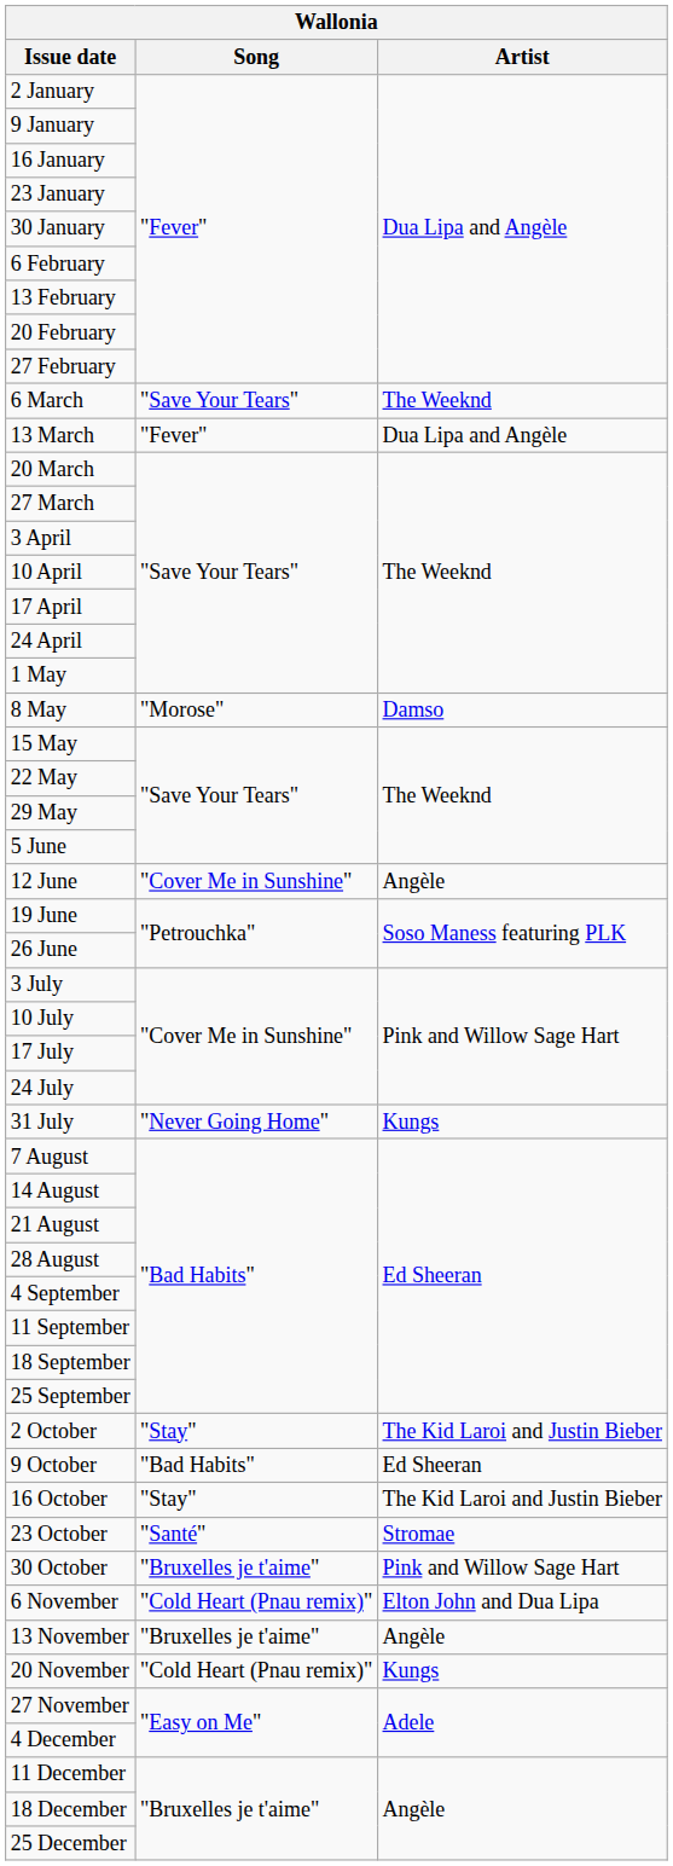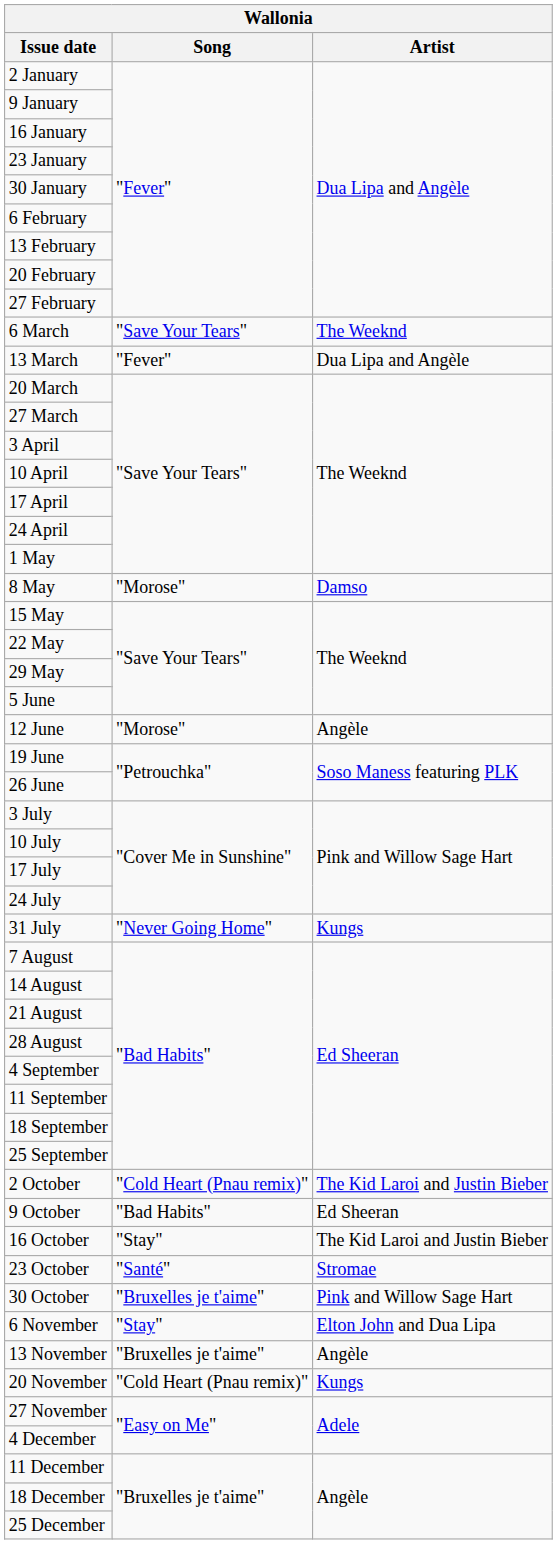 <table class="wikitable">
 <tr>
 <th colspan="4">Wallonia</th>
 </tr>
 <tr>
 <th>Issue date</th>
 <th>Song</th>
 <th>Artist</th>
 </tr>
 <tr>
 <td>2 January</td>
 <td rowspan="9">"<a href='#'>Fever</a>"</td>
 <td rowspan="9"><a href='#'>Dua Lipa</a> and <a href='#'>Angèle</a></td>
 </tr>
 <tr>
 <td>9 January</td>
 </tr>
 <tr>
 <td>16 January</td>
 </tr>
 <tr>
 <td>23 January</td>
 </tr>
 <tr>
 <td>30 January</td>
 </tr>
 <tr>
 <td>6 February</td>
 </tr>
 <tr>
 <td>13 February</td>
 </tr>
 <tr>
 <td>20 February</td>
 </tr>
 <tr>
 <td>27 February</td>
 </tr>
 <tr>
 <td>6 March</td>
 <td>"<a href='#'>Save Your Tears</a>"</td>
 <td><a href='#'>The Weeknd</a></td>
 </tr>
 <tr>
 <td>13 March</td>
 <td>"Fever"</td>
 <td>Dua Lipa and Angèle</td>
 </tr>
 <tr>
 <td>20 March</td>
 <td rowspan="7">"Save Your Tears"</td>
 <td rowspan="7">The Weeknd</td>
 </tr>
 <tr>
 <td>27 March</td>
 </tr>
 <tr>
 <td>3 April</td>
 </tr>
 <tr>
 <td>10 April</td>
 </tr>
 <tr>
 <td>17 April</td>
 </tr>
 <tr>
 <td>24 April</td>
 </tr>
 <tr>
 <td>1 May</td>
 </tr>
 <tr>
 <td>8 May</td>
 <td>"Morose"</td>
 <td><a href='#'>Damso</a></td>
 </tr>
 <tr>
 <td>15 May</td>
 <td rowspan="4">"Save Your Tears"</td>
 <td rowspan="4">The Weeknd</td>
 </tr>
 <tr>
 <td>22 May</td>
 </tr>
 <tr>
 <td>29 May</td>
 </tr>
 <tr>
 <td>5 June</td>
 </tr>
 <tr>
 <td>12 June</td>
-<td>"<a href='#'>Cover Me in Sunshine</a>"</td>
+<td>"Morose"</td>
 <td>Angèle</td>
 </tr>
 <tr>
 <td>19 June</td>
 <td rowspan="2">"Petrouchka"</td>
 <td rowspan="2"><a href='#'>Soso Maness</a> featuring <a href='#'>PLK</a></td>
 </tr>
 <tr>
 <td>26 June</td>
 </tr>
 <tr>
 <td>3 July</td>
 <td rowspan="4">"Cover Me in Sunshine"</td>
 <td rowspan="4">Pink and Willow Sage Hart</td>
 </tr>
 <tr>
 <td>10 July</td>
 </tr>
 <tr>
 <td>17 July</td>
 </tr>
 <tr>
 <td>24 July</td>
 </tr>
 <tr>
 <td>31 July</td>
 <td>"<a href='#'>Never Going Home</a>"</td>
 <td><a href='#'>Kungs</a></td>
 </tr>
 <tr>
 <td>7 August</td>
 <td rowspan="8">"<a href='#'>Bad Habits</a>"</td>
 <td rowspan="8"><a href='#'>Ed Sheeran</a></td>
 </tr>
 <tr>
 <td>14 August</td>
 </tr>
 <tr>
 <td>21 August</td>
 </tr>
 <tr>
 <td>28 August</td>
 </tr>
 <tr>
 <td>4 September</td>
 </tr>
 <tr>
 <td>11 September</td>
 </tr>
 <tr>
 <td>18 September</td>
 </tr>
 <tr>
 <td>25 September</td>
 </tr>
 <tr>
 <td>2 October</td>
-<td>"<a href='#'>Stay</a>"</td>
+<td>"<a href='#'>Cold Heart (Pnau remix)</a>"</td>
 <td><a href='#'>The Kid Laroi</a> and <a href='#'>Justin Bieber</a></td>
 </tr>
 <tr>
 <td>9 October</td>
 <td>"Bad Habits"</td>
 <td>Ed Sheeran</td>
 </tr>
 <tr>
 <td>16 October</td>
 <td>"Stay"</td>
 <td>The Kid Laroi and Justin Bieber</td>
 </tr>
 <tr>
 <td>23 October</td>
 <td>"<a href='#'>Santé</a>"</td>
 <td><a href='#'>Stromae</a></td>
 </tr>
 <tr>
 <td>30 October</td>
 <td>"<a href='#'>Bruxelles je t'aime</a>"</td>
 <td><a href='#'>Pink</a> and Willow Sage Hart</td>
 </tr>
 <tr>
 <td>6 November</td>
-<td>"<a href='#'>Cold Heart (Pnau remix)</a>"</td>
+<td>"<a href='#'>Stay</a>"</td>
 <td><a href='#'>Elton John</a> and Dua Lipa</td>
 </tr>
 <tr>
 <td>13 November</td>
 <td>"Bruxelles je t'aime"</td>
 <td>Angèle</td>
 </tr>
 <tr>
 <td>20 November</td>
 <td>"Cold Heart (Pnau remix)"</td>
 <td><a href='#'>Kungs</a></td>
 </tr>
 <tr>
 <td>27 November</td>
 <td rowspan="2">"<a href='#'>Easy on Me</a>"</td>
 <td rowspan="2"><a href='#'>Adele</a></td>
 </tr>
 <tr>
 <td>4 December</td>
 </tr>
 <tr>
 <td>11 December</td>
 <td rowspan="3">"Bruxelles je t'aime"</td>
 <td rowspan="3">Angèle</td>
 </tr>
 <tr>
 <td>18 December</td>
 </tr>
 <tr>
 <td>25 December</td>
 </tr>
 </table>
